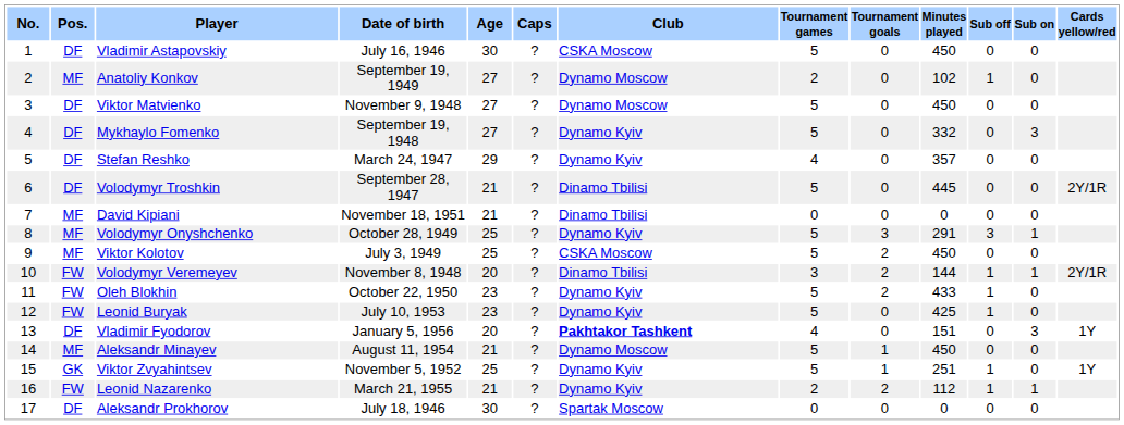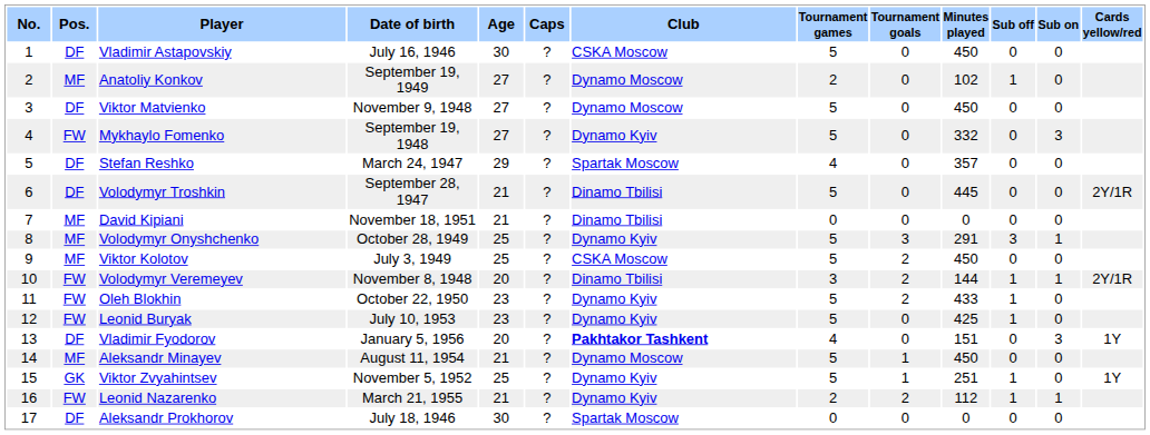 <table border="0" width="100%" style="border: 1px solid #999; background-color:#FFFFFF; text-align:center">
 <tr align="center" bgcolor="#AAD0FF">
 <th width=4%>No.</th>
 <th width=4%>Pos.</th>
 <th width=23%>Player</th>
 <th width=12%>Date of birth</th>
 <th width=4%>Age</th>
 <th width=4%>Caps</th>
 <th width=21%>Club</th>
 <th width=6%><small>Tournament<br>games</small></th>
 <th width=6%><small>Tournament<br>goals</small></th>
 <th width=4%><small>Minutes<br>played</small></th>
 <th width=4%><small>Sub off</small></th>
 <th width=4%><small>Sub on</small></th>
 <th width=4%><small>Cards<br>yellow/red</small></th>
 </tr>
 <tr>
 <td>1</td>
 <td><a href='#'>DF</a></td>
 <td align="left"><a href='#'>Vladimir Astapovskiy</a></td>
 <td>July 16, 1946</td>
 <td>30</td>
 <td>?</td>
 <td align="left"> <a href='#'>CSKA Moscow</a></td>
 <td>5</td>
 <td>0</td>
 <td>450</td>
 <td>0</td>
 <td>0</td>
 <td></td>
 </tr>
 <tr bgcolor="#EFEFEF">
 <td>2</td>
 <td><a href='#'>MF</a></td>
 <td align="left"><a href='#'>Anatoliy Konkov</a></td>
 <td>September 19, 1949</td>
 <td>27</td>
 <td>?</td>
 <td align="left"> <a href='#'>Dynamo Moscow</a></td>
 <td>2</td>
 <td>0</td>
 <td>102</td>
 <td>1</td>
 <td>0</td>
 <td></td>
 </tr>
 <tr>
 <td>3</td>
 <td><a href='#'>DF</a></td>
 <td align="left"><a href='#'>Viktor Matvienko</a></td>
 <td>November 9, 1948</td>
 <td>27</td>
 <td>?</td>
 <td align="left"> <a href='#'>Dynamo Moscow</a></td>
 <td>5</td>
 <td>0</td>
 <td>450</td>
 <td>0</td>
 <td>0</td>
 <td></td>
 </tr>
 <tr bgcolor="#EFEFEF">
 <td>4</td>
-<td><a href='#'>DF</a></td>
+<td><a href='#'>FW</a></td>
 <td align="left"><a href='#'>Mykhaylo Fomenko</a></td>
 <td>September 19, 1948</td>
 <td>27</td>
 <td>?</td>
 <td align="left"> <a href='#'>Dynamo Kyiv</a></td>
 <td>5</td>
 <td>0</td>
 <td>332</td>
 <td>0</td>
 <td>3</td>
 <td></td>
 </tr>
 <tr>
 <td>5</td>
 <td><a href='#'>DF</a></td>
 <td align="left"><a href='#'>Stefan Reshko</a></td>
 <td>March 24, 1947</td>
 <td>29</td>
 <td>?</td>
-<td align="left"> <a href='#'>Dynamo Kyiv</a></td>
+<td align="left"> <a href='#'>Spartak Moscow</a></td>
 <td>4</td>
 <td>0</td>
 <td>357</td>
 <td>0</td>
 <td>0</td>
 <td></td>
 </tr>
 <tr bgcolor="#EFEFEF">
 <td>6</td>
 <td><a href='#'>DF</a></td>
 <td align="left"><a href='#'>Volodymyr Troshkin</a></td>
 <td>September 28, 1947</td>
 <td>21</td>
 <td>?</td>
 <td align="left"> <a href='#'>Dinamo Tbilisi</a></td>
 <td>5</td>
 <td>0</td>
 <td>445</td>
 <td>0</td>
 <td>0</td>
 <td>2Y/1R</td>
 </tr>
 <tr>
 <td>7</td>
 <td><a href='#'>MF</a></td>
 <td align="left"><a href='#'>David Kipiani</a></td>
 <td>November 18, 1951</td>
 <td>21</td>
 <td>?</td>
 <td align="left"> <a href='#'>Dinamo Tbilisi</a></td>
 <td>0</td>
 <td>0</td>
 <td>0</td>
 <td>0</td>
 <td>0</td>
 <td></td>
 </tr>
 <tr bgcolor="#EFEFEF">
 <td>8</td>
 <td><a href='#'>MF</a></td>
 <td align="left"><a href='#'>Volodymyr Onyshchenko</a></td>
 <td>October 28, 1949</td>
 <td>25</td>
 <td>?</td>
 <td align="left"> <a href='#'>Dynamo Kyiv</a></td>
 <td>5</td>
 <td>3</td>
 <td>291</td>
 <td>3</td>
 <td>1</td>
 <td></td>
 </tr>
 <tr>
 <td>9</td>
 <td><a href='#'>MF</a></td>
 <td align="left"><a href='#'>Viktor Kolotov</a></td>
 <td>July 3, 1949</td>
 <td>25</td>
 <td>?</td>
 <td align="left"> <a href='#'>CSKA Moscow</a></td>
 <td>5</td>
 <td>2</td>
 <td>450</td>
 <td>0</td>
 <td>0</td>
 <td></td>
 </tr>
 <tr bgcolor="#EFEFEF">
 <td>10</td>
 <td><a href='#'>FW</a></td>
 <td align="left"><a href='#'>Volodymyr Veremeyev</a></td>
 <td>November 8, 1948</td>
 <td>20</td>
 <td>?</td>
 <td align="left"> <a href='#'>Dinamo Tbilisi</a></td>
 <td>3</td>
 <td>2</td>
 <td>144</td>
 <td>1</td>
 <td>1</td>
 <td>2Y/1R</td>
 </tr>
 <tr>
 <td>11</td>
 <td><a href='#'>FW</a></td>
 <td align="left"><a href='#'>Oleh Blokhin</a></td>
 <td>October 22, 1950</td>
 <td>23</td>
 <td>?</td>
 <td align="left"> <a href='#'>Dynamo Kyiv</a></td>
 <td>5</td>
 <td>2</td>
 <td>433</td>
 <td>1</td>
 <td>0</td>
 <td></td>
 </tr>
 <tr bgcolor="#EFEFEF">
 <td>12</td>
 <td><a href='#'>FW</a></td>
 <td align="left"><a href='#'>Leonid Buryak</a></td>
 <td>July 10, 1953</td>
 <td>23</td>
 <td>?</td>
 <td align="left"> <a href='#'>Dynamo Kyiv</a></td>
 <td>5</td>
 <td>0</td>
 <td>425</td>
 <td>1</td>
 <td>0</td>
 <td></td>
 </tr>
 <tr>
 <td>13</td>
 <td><a href='#'>DF</a></td>
 <td align="left"><a href='#'>Vladimir Fyodorov</a></td>
 <td>January 5, 1956</td>
 <td>20</td>
 <td>?</td>
 <td align="left"><strong> <a href='#'>Pakhtakor Tashkent</a></strong></td>
 <td>4</td>
 <td>0</td>
 <td>151</td>
 <td>0</td>
 <td>3</td>
 <td>1Y</td>
 </tr>
 <tr bgcolor="#EFEFEF">
 <td>14</td>
 <td><a href='#'>MF</a></td>
 <td align="left"><a href='#'>Aleksandr Minayev</a></td>
 <td>August 11, 1954</td>
 <td>21</td>
 <td>?</td>
 <td align="left"> <a href='#'>Dynamo Moscow</a></td>
 <td>5</td>
 <td>1</td>
 <td>450</td>
 <td>0</td>
 <td>0</td>
 <td></td>
 </tr>
 <tr>
 <td>15</td>
 <td><a href='#'>GK</a></td>
 <td align="left"><a href='#'>Viktor Zvyahintsev</a></td>
 <td>November 5, 1952</td>
 <td>25</td>
 <td>?</td>
 <td align="left"> <a href='#'>Dynamo Kyiv</a></td>
 <td>5</td>
 <td>1</td>
 <td>251</td>
 <td>1</td>
 <td>0</td>
 <td>1Y</td>
 </tr>
 <tr bgcolor="#EFEFEF">
 <td>16</td>
 <td><a href='#'>FW</a></td>
 <td align="left"><a href='#'>Leonid Nazarenko</a></td>
 <td>March 21, 1955</td>
 <td>21</td>
 <td>?</td>
 <td align="left"> <a href='#'>Dynamo Kyiv</a></td>
 <td>2</td>
 <td>2</td>
 <td>112</td>
 <td>1</td>
 <td>1</td>
 <td></td>
 </tr>
 <tr>
 <td>17</td>
 <td><a href='#'>DF</a></td>
 <td align="left"><a href='#'>Aleksandr Prokhorov</a></td>
 <td>July 18, 1946</td>
 <td>30</td>
 <td>?</td>
 <td align="left"> <a href='#'>Spartak Moscow</a></td>
 <td>0</td>
 <td>0</td>
 <td>0</td>
 <td>0</td>
 <td>0</td>
 <td></td>
 </tr>
 </table>
